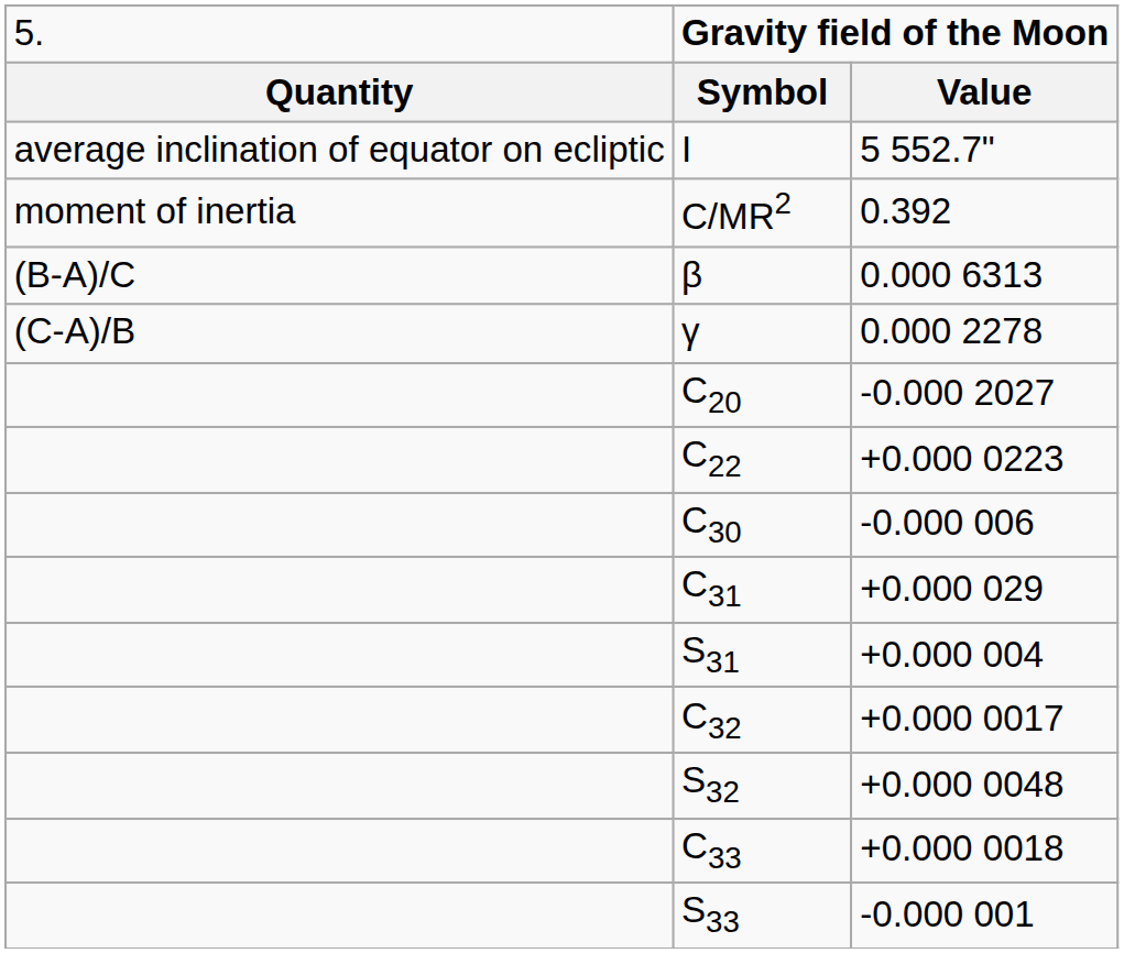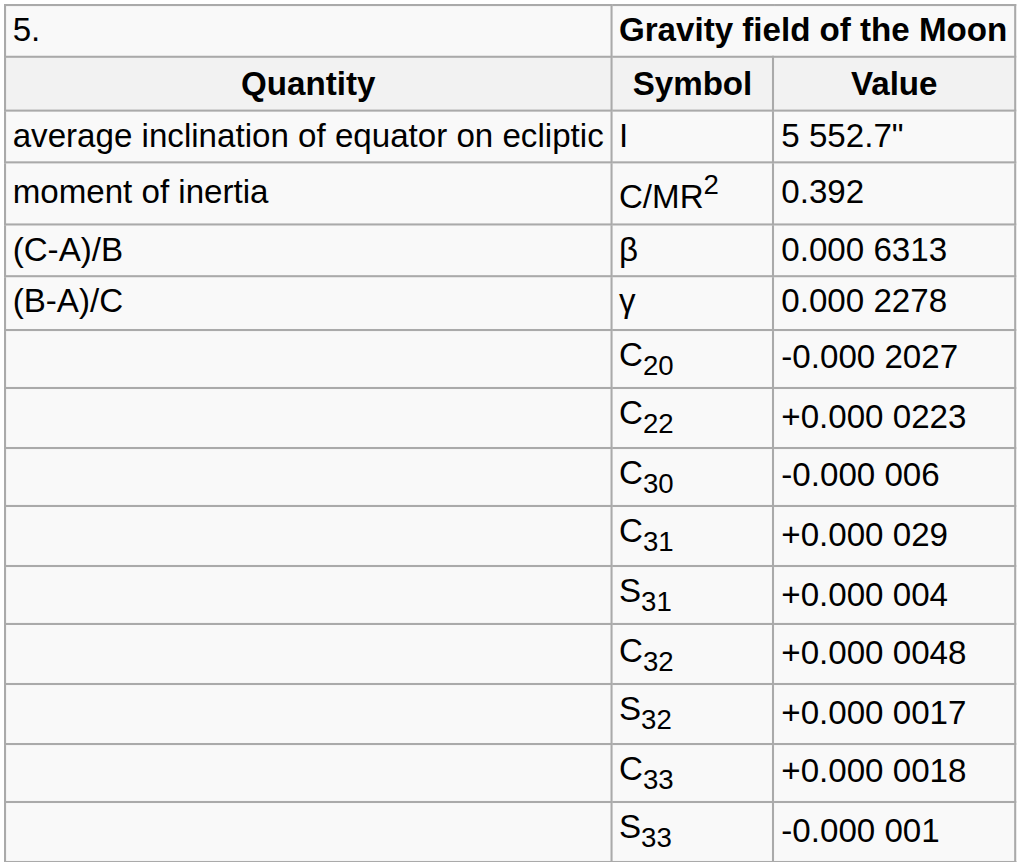 <table class="wikitable">
 <tr>
 <td>5.</td>
 <td colspan=2><strong>Gravity field of the Moon</strong></td>
 </tr>
 <tr>
 <th>Quantity</th>
 <th>Symbol</th>
 <th>Value</th>
 </tr>
 <tr>
 <td>average inclination of equator on ecliptic</td>
 <td>I</td>
 <td>5 552.7"</td>
 </tr>
 <tr>
 <td>moment of inertia</td>
 <td>C/MR<sup>2</sup></td>
 <td>0.392</td>
 </tr>
 <tr>
-<td>(B-A)/C</td>
+<td>(C-A)/B</td>
 <td>β</td>
 <td>0.000 6313</td>
 </tr>
 <tr>
-<td>(C-A)/B</td>
+<td>(B-A)/C</td>
 <td>γ</td>
 <td>0.000 2278</td>
 </tr>
 <tr>
 <td></td>
 <td>C<sub>20</sub></td>
 <td>-0.000 2027</td>
 </tr>
 <tr>
 <td></td>
 <td>C<sub>22</sub></td>
 <td>+0.000 0223</td>
 </tr>
 <tr>
 <td></td>
 <td>C<sub>30</sub></td>
 <td>-0.000 006</td>
 </tr>
 <tr>
 <td></td>
 <td>C<sub>31</sub></td>
 <td>+0.000 029</td>
 </tr>
 <tr>
 <td></td>
 <td>S<sub>31</sub></td>
 <td>+0.000 004</td>
 </tr>
 <tr>
 <td></td>
 <td>C<sub>32</sub></td>
-<td>+0.000 0017</td>
+<td>+0.000 0048</td>
 </tr>
 <tr>
 <td></td>
 <td>S<sub>32</sub></td>
-<td>+0.000 0048</td>
+<td>+0.000 0017</td>
 </tr>
 <tr>
 <td></td>
 <td>C<sub>33</sub></td>
 <td>+0.000 0018</td>
 </tr>
 <tr>
 <td></td>
 <td>S<sub>33</sub></td>
 <td>-0.000 001</td>
 </tr>
 <tr>
 </tr>
 </table>
